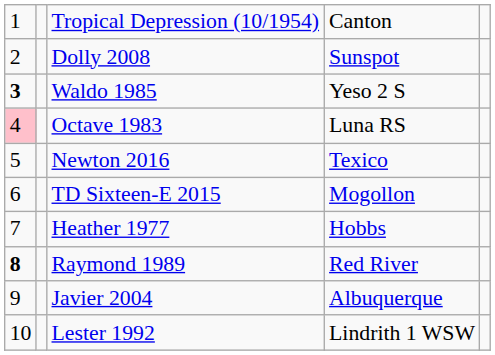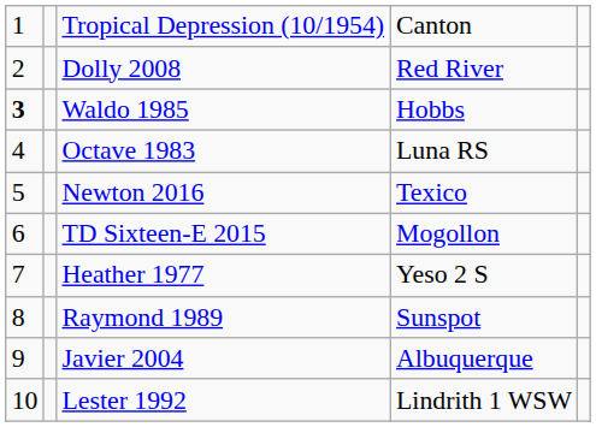 <table class="wikitable">
 <tr>
 <td>1</td>
 <td></td>
 <td><a href='#'>Tropical Depression (10/1954)</a></td>
 <td>Canton</td>
 <td></td>
 </tr>
 <tr>
 <td>2</td>
 <td></td>
 <td><a href='#'>Dolly 2008</a></td>
-<td><a href='#'>Sunspot</a></td>
+<td><a href='#'>Red River</a></td>
 <td></td>
 </tr>
 <tr>
 <td><strong>3</strong></td>
 <td></td>
 <td><a href='#'>Waldo 1985</a></td>
-<td>Yeso 2 S</td>
+<td><a href='#'>Hobbs</a></td>
 <td></td>
 </tr>
 <tr>
-<td style="background: pink;">4</td>
+<td>4</td>
 <td></td>
 <td><a href='#'>Octave 1983</a></td>
 <td>Luna RS</td>
 <td></td>
 </tr>
 <tr>
 <td>5</td>
 <td></td>
 <td><a href='#'>Newton 2016</a></td>
 <td><a href='#'>Texico</a></td>
 <td></td>
 </tr>
 <tr>
 <td>6</td>
 <td></td>
 <td><a href='#'>TD Sixteen-E 2015</a></td>
 <td><a href='#'>Mogollon</a></td>
 <td></td>
 </tr>
 <tr>
 <td>7</td>
 <td></td>
 <td><a href='#'>Heather 1977</a></td>
-<td><a href='#'>Hobbs</a></td>
+<td>Yeso 2 S</td>
 <td></td>
 </tr>
 <tr>
-<td><strong>8</strong></td>
+<td>8</td>
 <td></td>
 <td><a href='#'>Raymond 1989</a></td>
-<td><a href='#'>Red River</a></td>
+<td><a href='#'>Sunspot</a></td>
 <td></td>
 </tr>
 <tr>
 <td>9</td>
 <td></td>
 <td><a href='#'>Javier 2004</a></td>
 <td><a href='#'>Albuquerque</a></td>
 <td></td>
 </tr>
 <tr>
 <td>10</td>
 <td></td>
 <td><a href='#'>Lester 1992</a></td>
 <td>Lindrith 1 WSW</td>
 <td></td>
 </tr>
 </table>
